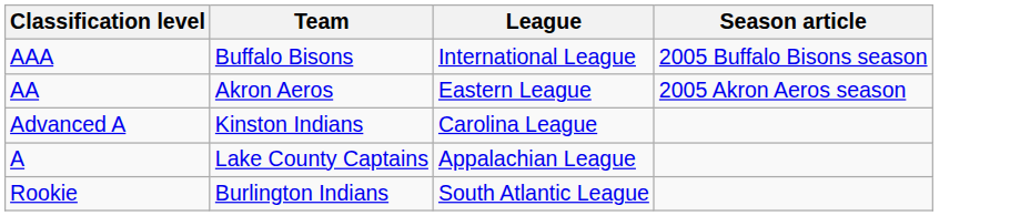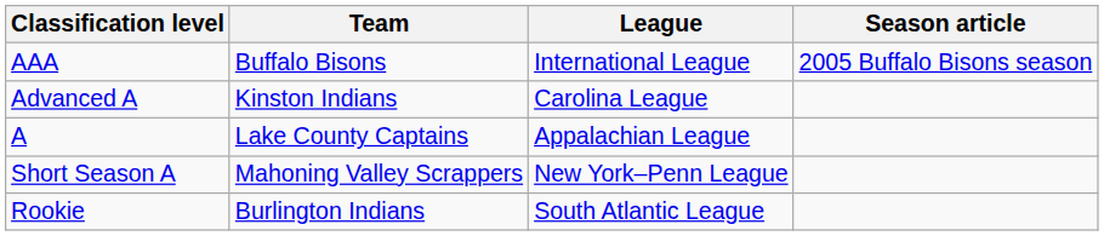 <table class="wikitable" border="1">
 <tr>
 <th>Classification level</th>
 <th>Team</th>
 <th>League</th>
 <th>Season article</th>
 </tr>
 <tr>
 <td><a href='#'>AAA</a></td>
 <td><a href='#'>Buffalo Bisons</a></td>
 <td><a href='#'>International League</a></td>
 <td><a href='#'>2005 Buffalo Bisons season</a></td>
 </tr>
 <tr>
-<td><a href='#'>AA</a></td>
-<td><a href='#'>Akron Aeros</a></td>
-<td><a href='#'>Eastern League</a></td>
-<td><a href='#'>2005 Akron Aeros season</a></td>
-</tr>
-<tr>
 <td><a href='#'>Advanced A</a></td>
 <td><a href='#'>Kinston Indians</a></td>
 <td><a href='#'>Carolina League</a></td>
 <td></td>
 </tr>
 <tr>
 <td><a href='#'>A</a></td>
 <td><a href='#'>Lake County Captains</a></td>
 <td><a href='#'>Appalachian League</a></td>
 <td></td>
 </tr>
 <tr>
+<td><a href='#'>Short Season A</a></td>
+<td><a href='#'>Mahoning Valley Scrappers</a></td>
+<td><a href='#'>New York–Penn League</a></td>
+<td></td>
+</tr>
+<tr>
 <td><a href='#'>Rookie</a></td>
 <td><a href='#'>Burlington Indians</a></td>
 <td><a href='#'>South Atlantic League</a></td>
 <td></td>
 </tr>
 </table>
